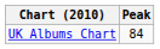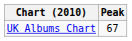 <table class="wikitable">
 <tr style="background:#ebf5ff;">
 <th align="left">Chart (2010)</th>
 <th align="left">Peak</th>
 </tr>
 <tr>
 <td align="left"><a href='#'>UK Albums Chart</a></td>
-<td style="text-align:center;">84</td>
+<td style="text-align:center;">67</td>
 </tr>
 </table>
